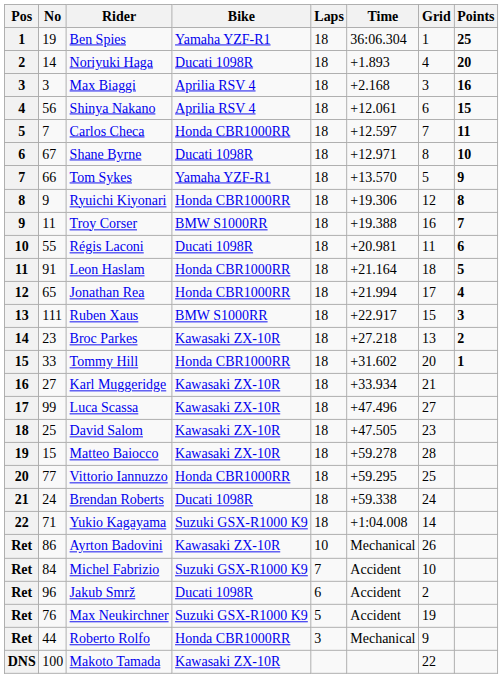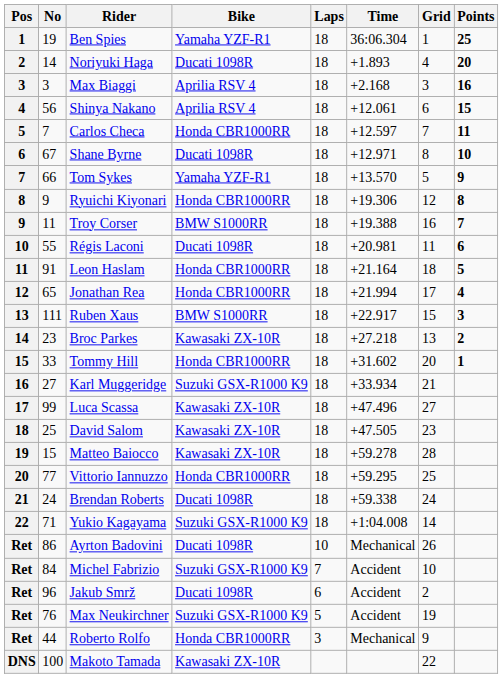 <table class="wikitable" style="font-size: 95%;">
 <tr>
 <th>Pos</th>
 <th>No</th>
 <th>Rider</th>
 <th>Bike</th>
 <th>Laps</th>
 <th>Time</th>
 <th>Grid</th>
 <th>Points</th>
 </tr>
 <tr>
 <th>1</th>
 <td>19</td>
 <td> <a href='#'>Ben Spies</a></td>
 <td><a href='#'>Yamaha YZF-R1</a></td>
 <td>18</td>
 <td>36:06.304</td>
 <td>1</td>
 <td><strong>25</strong></td>
 </tr>
 <tr>
 <th>2</th>
 <td>14</td>
 <td> <a href='#'>Noriyuki Haga</a></td>
 <td><a href='#'>Ducati 1098R</a></td>
 <td>18</td>
 <td>+1.893</td>
 <td>4</td>
 <td><strong>20</strong></td>
 </tr>
 <tr>
 <th>3</th>
 <td>3</td>
 <td> <a href='#'>Max Biaggi</a></td>
 <td><a href='#'>Aprilia RSV 4</a></td>
 <td>18</td>
 <td>+2.168</td>
 <td>3</td>
 <td><strong>16</strong></td>
 </tr>
 <tr>
 <th>4</th>
 <td>56</td>
 <td> <a href='#'>Shinya Nakano</a></td>
 <td><a href='#'>Aprilia RSV 4</a></td>
 <td>18</td>
 <td>+12.061</td>
 <td>6</td>
 <td><strong>15</strong></td>
 </tr>
 <tr>
 <th>5</th>
 <td>7</td>
 <td> <a href='#'>Carlos Checa</a></td>
 <td><a href='#'>Honda CBR1000RR</a></td>
 <td>18</td>
 <td>+12.597</td>
 <td>7</td>
 <td><strong>11</strong></td>
 </tr>
 <tr>
 <th>6</th>
 <td>67</td>
 <td> <a href='#'>Shane Byrne</a></td>
 <td><a href='#'>Ducati 1098R</a></td>
 <td>18</td>
 <td>+12.971</td>
 <td>8</td>
 <td><strong>10</strong></td>
 </tr>
 <tr>
 <th>7</th>
 <td>66</td>
 <td> <a href='#'>Tom Sykes</a></td>
 <td><a href='#'>Yamaha YZF-R1</a></td>
 <td>18</td>
 <td>+13.570</td>
 <td>5</td>
 <td><strong>9</strong></td>
 </tr>
 <tr>
 <th>8</th>
 <td>9</td>
 <td> <a href='#'>Ryuichi Kiyonari</a></td>
 <td><a href='#'>Honda CBR1000RR</a></td>
 <td>18</td>
 <td>+19.306</td>
 <td>12</td>
 <td><strong>8</strong></td>
 </tr>
 <tr>
 <th>9</th>
 <td>11</td>
 <td> <a href='#'>Troy Corser</a></td>
 <td><a href='#'>BMW S1000RR</a></td>
 <td>18</td>
 <td>+19.388</td>
 <td>16</td>
 <td><strong>7</strong></td>
 </tr>
 <tr>
 <th>10</th>
 <td>55</td>
 <td> <a href='#'>Régis Laconi</a></td>
 <td><a href='#'>Ducati 1098R</a></td>
 <td>18</td>
 <td>+20.981</td>
 <td>11</td>
 <td><strong>6</strong></td>
 </tr>
 <tr>
 <th>11</th>
 <td>91</td>
 <td> <a href='#'>Leon Haslam</a></td>
 <td><a href='#'>Honda CBR1000RR</a></td>
 <td>18</td>
 <td>+21.164</td>
 <td>18</td>
 <td><strong>5</strong></td>
 </tr>
 <tr>
 <th>12</th>
 <td>65</td>
 <td> <a href='#'>Jonathan Rea</a></td>
 <td><a href='#'>Honda CBR1000RR</a></td>
 <td>18</td>
 <td>+21.994</td>
 <td>17</td>
 <td><strong>4</strong></td>
 </tr>
 <tr>
 <th>13</th>
 <td>111</td>
 <td> <a href='#'>Ruben Xaus</a></td>
 <td><a href='#'>BMW S1000RR</a></td>
 <td>18</td>
 <td>+22.917</td>
 <td>15</td>
 <td><strong>3</strong></td>
 </tr>
 <tr>
 <th>14</th>
 <td>23</td>
 <td> <a href='#'>Broc Parkes</a></td>
 <td><a href='#'>Kawasaki ZX-10R</a></td>
 <td>18</td>
 <td>+27.218</td>
 <td>13</td>
 <td><strong>2</strong></td>
 </tr>
 <tr>
 <th>15</th>
 <td>33</td>
 <td> <a href='#'>Tommy Hill</a></td>
 <td><a href='#'>Honda CBR1000RR</a></td>
 <td>18</td>
 <td>+31.602</td>
 <td>20</td>
 <td><strong>1</strong></td>
 </tr>
 <tr>
 <th>16</th>
 <td>27</td>
 <td> <a href='#'>Karl Muggeridge</a></td>
-<td><a href='#'>Kawasaki ZX-10R</a></td>
+<td><a href='#'>Suzuki GSX-R1000 K9</a></td>
 <td>18</td>
 <td>+33.934</td>
 <td>21</td>
 <td></td>
 </tr>
 <tr>
 <th>17</th>
 <td>99</td>
 <td> <a href='#'>Luca Scassa</a></td>
 <td><a href='#'>Kawasaki ZX-10R</a></td>
 <td>18</td>
 <td>+47.496</td>
 <td>27</td>
 <td></td>
 </tr>
 <tr>
 <th>18</th>
 <td>25</td>
 <td> <a href='#'>David Salom</a></td>
 <td><a href='#'>Kawasaki ZX-10R</a></td>
 <td>18</td>
 <td>+47.505</td>
 <td>23</td>
 <td></td>
 </tr>
 <tr>
 <th>19</th>
 <td>15</td>
 <td> <a href='#'>Matteo Baiocco</a></td>
 <td><a href='#'>Kawasaki ZX-10R</a></td>
 <td>18</td>
 <td>+59.278</td>
 <td>28</td>
 <td></td>
 </tr>
 <tr>
 <th>20</th>
 <td>77</td>
 <td> <a href='#'>Vittorio Iannuzzo</a></td>
 <td><a href='#'>Honda CBR1000RR</a></td>
 <td>18</td>
 <td>+59.295</td>
 <td>25</td>
 <td></td>
 </tr>
 <tr>
 <th>21</th>
 <td>24</td>
 <td> <a href='#'>Brendan Roberts</a></td>
 <td><a href='#'>Ducati 1098R</a></td>
 <td>18</td>
 <td>+59.338</td>
 <td>24</td>
 <td></td>
 </tr>
 <tr>
 <th>22</th>
 <td>71</td>
 <td> <a href='#'>Yukio Kagayama</a></td>
 <td><a href='#'>Suzuki GSX-R1000 K9</a></td>
 <td>18</td>
 <td>+1:04.008</td>
 <td>14</td>
 <td></td>
 </tr>
 <tr>
 <th>Ret</th>
 <td>86</td>
 <td> <a href='#'>Ayrton Badovini</a></td>
-<td><a href='#'>Kawasaki ZX-10R</a></td>
+<td><a href='#'>Ducati 1098R</a></td>
 <td>10</td>
 <td>Mechanical</td>
 <td>26</td>
 <td></td>
 </tr>
 <tr>
 <th>Ret</th>
 <td>84</td>
 <td> <a href='#'>Michel Fabrizio</a></td>
 <td><a href='#'>Suzuki GSX-R1000 K9</a></td>
 <td>7</td>
 <td>Accident</td>
 <td>10</td>
 <td></td>
 </tr>
 <tr>
 <th>Ret</th>
 <td>96</td>
 <td> <a href='#'>Jakub Smrž</a></td>
 <td><a href='#'>Ducati 1098R</a></td>
 <td>6</td>
 <td>Accident</td>
 <td>2</td>
 <td></td>
 </tr>
 <tr>
 <th>Ret</th>
 <td>76</td>
 <td> <a href='#'>Max Neukirchner</a></td>
 <td><a href='#'>Suzuki GSX-R1000 K9</a></td>
 <td>5</td>
 <td>Accident</td>
 <td>19</td>
 <td></td>
 </tr>
 <tr>
 <th>Ret</th>
 <td>44</td>
 <td> <a href='#'>Roberto Rolfo</a></td>
 <td><a href='#'>Honda CBR1000RR</a></td>
 <td>3</td>
 <td>Mechanical</td>
 <td>9</td>
 <td></td>
 </tr>
 <tr>
 <th>DNS</th>
 <td>100</td>
 <td> <a href='#'>Makoto Tamada</a></td>
 <td><a href='#'>Kawasaki ZX-10R</a></td>
 <td></td>
 <td></td>
 <td>22</td>
 </tr>
 </table>
